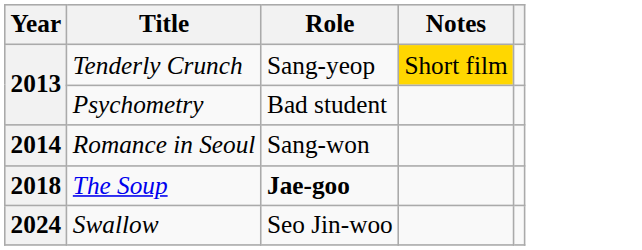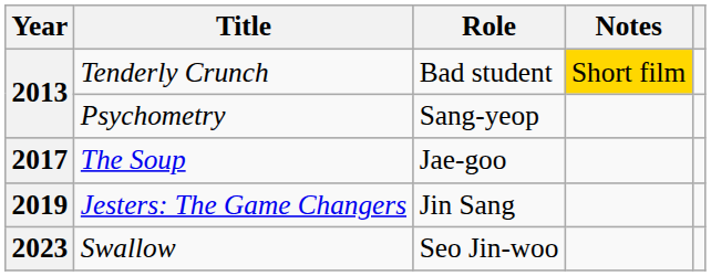 <table class="wikitable plainrowheaders sortable">
 <tr>
 <th scope="col">Year</th>
 <th scope="col">Title</th>
 <th scope="col">Role</th>
 <th scope="col" class="unsortable">Notes</th>
 <th scope="col" class="unsortable"></th>
 </tr>
 <tr>
 <th scope="row"  rowspan="2">2013</th>
 <td><em>Tenderly Crunch</em></td>
-<td>Sang-yeop</td>
+<td>Bad student</td>
 <td style="background: gold;">Short film</td>
 <td style="text-align:center"></td>
 </tr>
 <tr>
 <td><em>Psychometry</em></td>
-<td>Bad student</td>
+<td>Sang-yeop</td>
 <td></td>
 <td style="text-align:center"></td>
 </tr>
 <tr>
-<th scope="row">2014</th>
-<td><em>Romance in Seoul</em></td>
-<td>Sang-won</td>
+<th scope="row">2017</th>
+<td><em><a href='#'>The Soup</a></em></td>
+<td>Jae-goo</td>
 <td></td>
 <td style="text-align:center"></td>
 </tr>
 <tr>
-<th scope="row">2018</th>
-<td><em><a href='#'>The Soup</a></em></td>
-<td><strong>Jae-goo</strong></td>
+<th scope="row">2019</th>
+<td><em><a href='#'>Jesters: The Game Changers</a></em></td>
+<td>Jin Sang</td>
 <td></td>
 <td style="text-align:center"></td>
 </tr>
 <tr>
-<th scope="row">2024</th>
+<th scope="row">2023</th>
 <td><em>Swallow</em></td>
 <td>Seo Jin-woo</td>
 <td></td>
 <td style="text-align:center"></td>
 </tr>
 </table>
